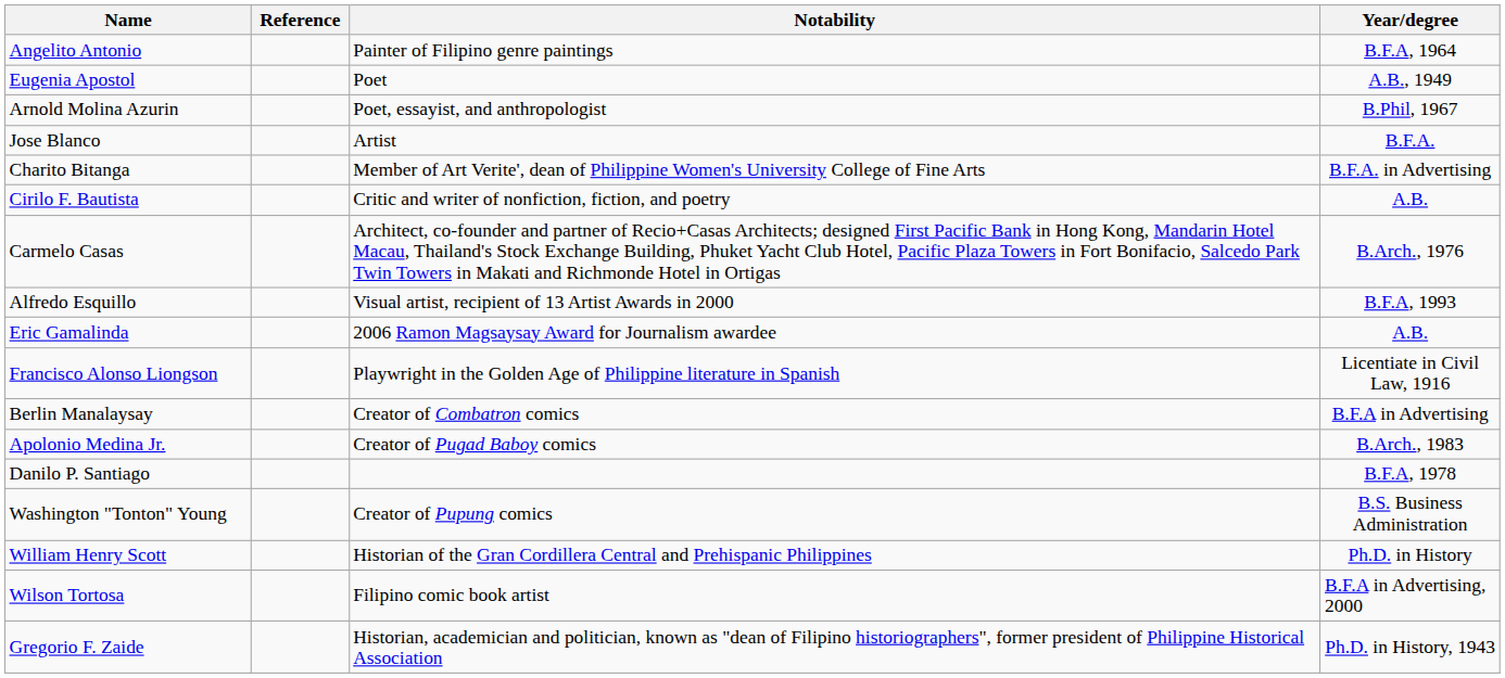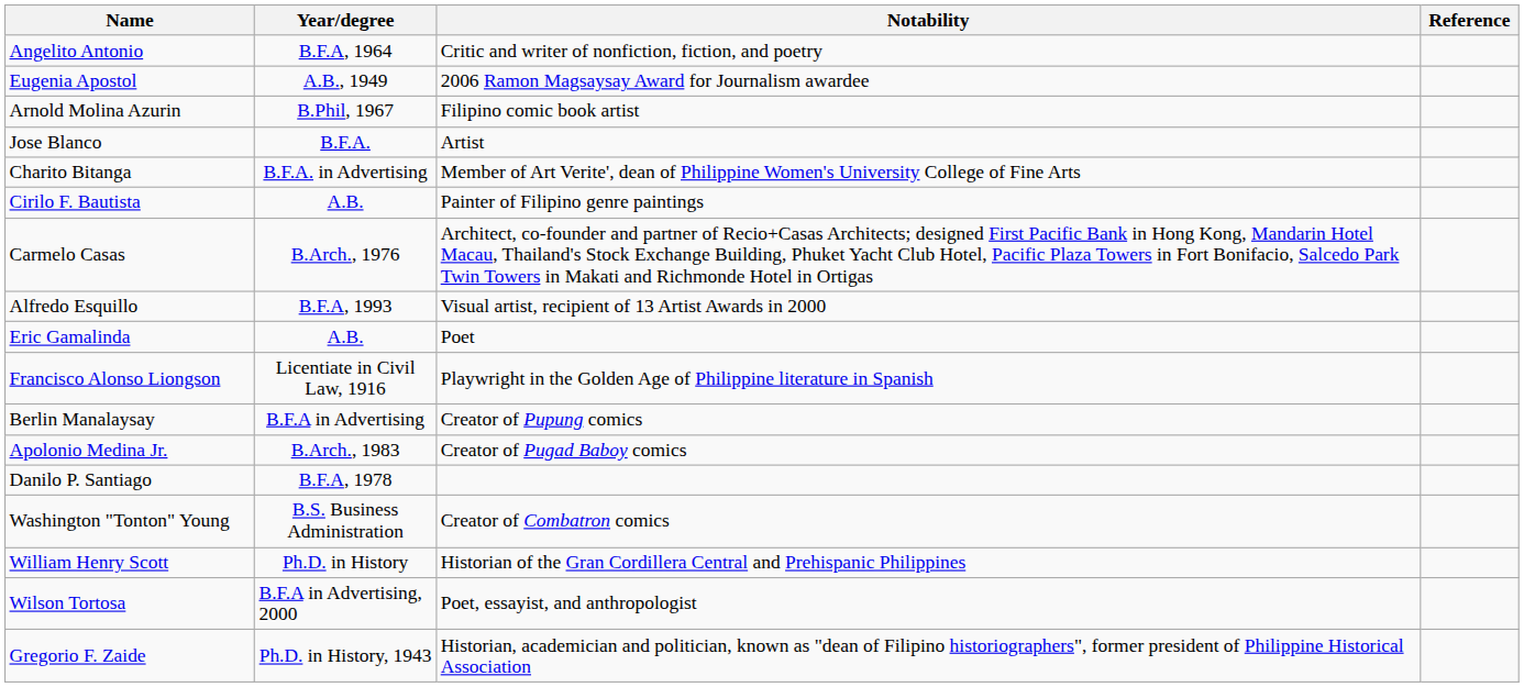 <table class="wikitable sortable" style="width:100%;">
 <tr>
 <th style="width:*;">Name</th>
+<th style="width:12%;">Year/degree</th>
+<th style="width:65%;" class="unsortable">Notability</th>
 <th style="width:*;" class="unsortable">Reference</th>
-<th style="width:65%;" class="unsortable">Notability</th>
-<th style="width:12%;">Year/degree</th>
 </tr>
 <tr>
 <td><a href='#'>Angelito Antonio</a></td>
+<td align=center><a href='#'>B.F.A</a>, 1964</td>
+<td>Critic and writer of nonfiction, fiction, and poetry</td>
 <td align=center></td>
-<td>Painter of Filipino genre paintings</td>
-<td align=center><a href='#'>B.F.A</a>, 1964</td>
 </tr>
 <tr>
 <td><a href='#'>Eugenia Apostol</a></td>
+<td align=center><a href='#'>A.B.</a>, 1949</td>
+<td>2006 <a href='#'>Ramon Magsaysay Award</a> for Journalism awardee</td>
 <td align=center></td>
-<td>Poet</td>
-<td align=center><a href='#'>A.B.</a>, 1949</td>
 </tr>
 <tr>
 <td>Arnold Molina Azurin</td>
+<td align=center><a href='#'>B.Phil</a>, 1967</td>
+<td>Filipino comic book artist</td>
 <td align=center></td>
-<td>Poet, essayist, and anthropologist</td>
-<td align=center><a href='#'>B.Phil</a>, 1967</td>
 </tr>
 <tr>
 <td>Jose Blanco</td>
+<td align=center><a href='#'>B.F.A.</a></td>
+<td>Artist</td>
 <td align=center></td>
-<td>Artist</td>
-<td align=center><a href='#'>B.F.A.</a></td>
 </tr>
 <tr>
 <td>Charito Bitanga</td>
+<td align=center><a href='#'>B.F.A.</a> in Advertising</td>
+<td>Member of Art Verite', dean of <a href='#'>Philippine Women's University</a> College of Fine Arts</td>
 <td align=center></td>
-<td>Member of Art Verite', dean of <a href='#'>Philippine Women's University</a> College of Fine Arts</td>
-<td align=center><a href='#'>B.F.A.</a> in Advertising</td>
 </tr>
 <tr>
 <td><a href='#'>Cirilo F. Bautista</a></td>
+<td align=center><a href='#'>A.B.</a></td>
+<td>Painter of Filipino genre paintings</td>
 <td align=center></td>
-<td>Critic and writer of nonfiction, fiction, and poetry</td>
-<td align=center><a href='#'>A.B.</a></td>
 </tr>
 <tr>
 <td>Carmelo Casas</td>
+<td align=center><a href='#'>B.Arch.</a>, 1976</td>
+<td>Architect, co-founder and partner of Recio+Casas Architects; designed <a href='#'>First Pacific Bank</a> in Hong Kong, <a href='#'>Mandarin Hotel Macau</a>, Thailand's Stock Exchange Building, Phuket Yacht Club Hotel, <a href='#'>Pacific Plaza Towers</a> in Fort Bonifacio, <a href='#'>Salcedo Park Twin Towers</a> in Makati and Richmonde Hotel in Ortigas</td>
 <td align=center></td>
-<td>Architect, co-founder and partner of Recio+Casas Architects; designed <a href='#'>First Pacific Bank</a> in Hong Kong, <a href='#'>Mandarin Hotel Macau</a>, Thailand's Stock Exchange Building, Phuket Yacht Club Hotel, <a href='#'>Pacific Plaza Towers</a> in Fort Bonifacio, <a href='#'>Salcedo Park Twin Towers</a> in Makati and Richmonde Hotel in Ortigas</td>
-<td align=center><a href='#'>B.Arch.</a>, 1976</td>
 </tr>
 <tr>
 <td>Alfredo Esquillo</td>
+<td align=center><a href='#'>B.F.A</a>, 1993</td>
+<td>Visual artist, recipient of 13 Artist Awards in 2000</td>
 <td align=center></td>
-<td>Visual artist, recipient of 13 Artist Awards in 2000</td>
-<td align=center><a href='#'>B.F.A</a>, 1993</td>
 </tr>
 <tr>
 <td><a href='#'>Eric Gamalinda</a></td>
+<td align=center><a href='#'>A.B.</a></td>
+<td>Poet</td>
 <td align=center></td>
-<td>2006 <a href='#'>Ramon Magsaysay Award</a> for Journalism awardee</td>
-<td align=center><a href='#'>A.B.</a></td>
 </tr>
 <tr>
 <td><a href='#'>Francisco Alonso Liongson</a></td>
+<td align=center>Licentiate in Civil Law, 1916</td>
+<td>Playwright in the Golden Age of <a href='#'>Philippine literature in Spanish</a></td>
 <td align=center></td>
-<td>Playwright in the Golden Age of <a href='#'>Philippine literature in Spanish</a></td>
-<td align=center>Licentiate in Civil Law, 1916</td>
 </tr>
 <tr>
 <td>Berlin Manalaysay</td>
+<td align=center><a href='#'>B.F.A</a> in Advertising</td>
+<td>Creator of <em><a href='#'>Pupung</a></em> comics</td>
 <td align=center></td>
-<td>Creator of <em><a href='#'>Combatron</a></em> comics</td>
-<td align=center><a href='#'>B.F.A</a> in Advertising</td>
 </tr>
 <tr>
 <td><a href='#'>Apolonio Medina Jr.</a></td>
+<td align=center><a href='#'>B.Arch.</a>, 1983</td>
+<td>Creator of <em><a href='#'>Pugad Baboy</a></em> comics</td>
 <td align=center></td>
-<td>Creator of <em><a href='#'>Pugad Baboy</a></em> comics</td>
-<td align=center><a href='#'>B.Arch.</a>, 1983</td>
 </tr>
 <tr>
 <td>Danilo P. Santiago</td>
+<td align=center><a href='#'>B.F.A</a>, 1978</td>
 <td></td>
 <td></td>
-<td align=center><a href='#'>B.F.A</a>, 1978</td>
 </tr>
 <tr>
 <td>Washington "Tonton" Young</td>
+<td align=center><a href='#'>B.S.</a> Business Administration</td>
+<td>Creator of <em><a href='#'>Combatron</a></em> comics</td>
 <td align=center></td>
-<td>Creator of <em><a href='#'>Pupung</a></em> comics</td>
-<td align=center><a href='#'>B.S.</a> Business Administration</td>
 </tr>
 <tr>
 <td><a href='#'>William Henry Scott</a></td>
+<td align=center><a href='#'>Ph.D.</a> in History</td>
+<td>Historian of the <a href='#'>Gran Cordillera Central</a> and <a href='#'>Prehispanic Philippines</a></td>
 <td align=center></td>
-<td>Historian of the <a href='#'>Gran Cordillera Central</a> and <a href='#'>Prehispanic Philippines</a></td>
-<td align=center><a href='#'>Ph.D.</a> in History</td>
 </tr>
 <tr>
 <td><a href='#'>Wilson Tortosa</a></td>
+<td><a href='#'>B.F.A</a> in Advertising, 2000</td>
+<td>Poet, essayist, and anthropologist</td>
 <td></td>
-<td>Filipino comic book artist</td>
-<td><a href='#'>B.F.A</a> in Advertising, 2000</td>
 </tr>
 <tr>
 <td><a href='#'>Gregorio F. Zaide</a></td>
+<td align=center><a href='#'>Ph.D.</a> in History, 1943</td>
+<td>Historian, academician and politician, known as "dean of Filipino <a href='#'>historiographers</a>", former president of <a href='#'>Philippine Historical Association</a></td>
 <td align=center></td>
-<td>Historian, academician and politician, known as "dean of Filipino <a href='#'>historiographers</a>", former president of <a href='#'>Philippine Historical Association</a></td>
-<td align=center><a href='#'>Ph.D.</a> in History, 1943</td>
 </tr>
 </table>
